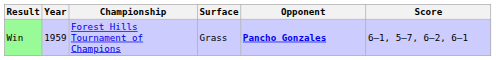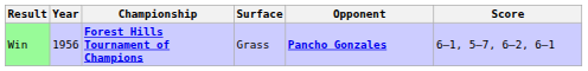 <table class='sortable wikitable'>
 <tr>
 <th style="width:40px">Result</th>
 <th style="width:30px">Year</th>
 <th style="width:175px">Championship</th>
 <th style="width:50px">Surface</th>
 <th style="width:170px">Opponent</th>
 <th style="width:170px" class="unsortable">Score</th>
 </tr>
 <tr style="background:#ccf;">
 <td style="background:#98fb98;">Win</td>
-<td>1959</td>
-<td><a href='#'>Forest Hills Tournament of Champions</a></td>
+<td>1956</td>
+<td><strong><a href='#'>Forest Hills Tournament of Champions</a></strong></td>
 <td>Grass</td>
 <td><strong> <a href='#'>Pancho Gonzales</a></strong></td>
 <td>6–1, 5–7, 6–2, 6–1</td>
 </tr>
 </table>
